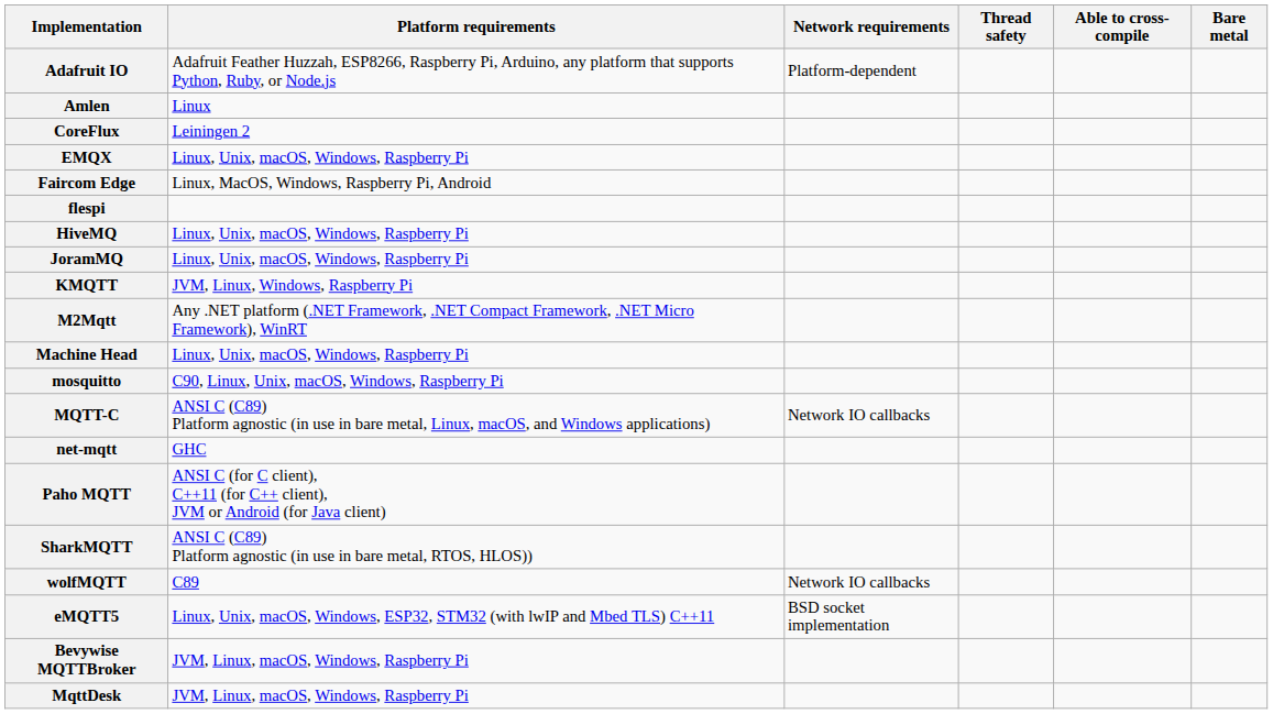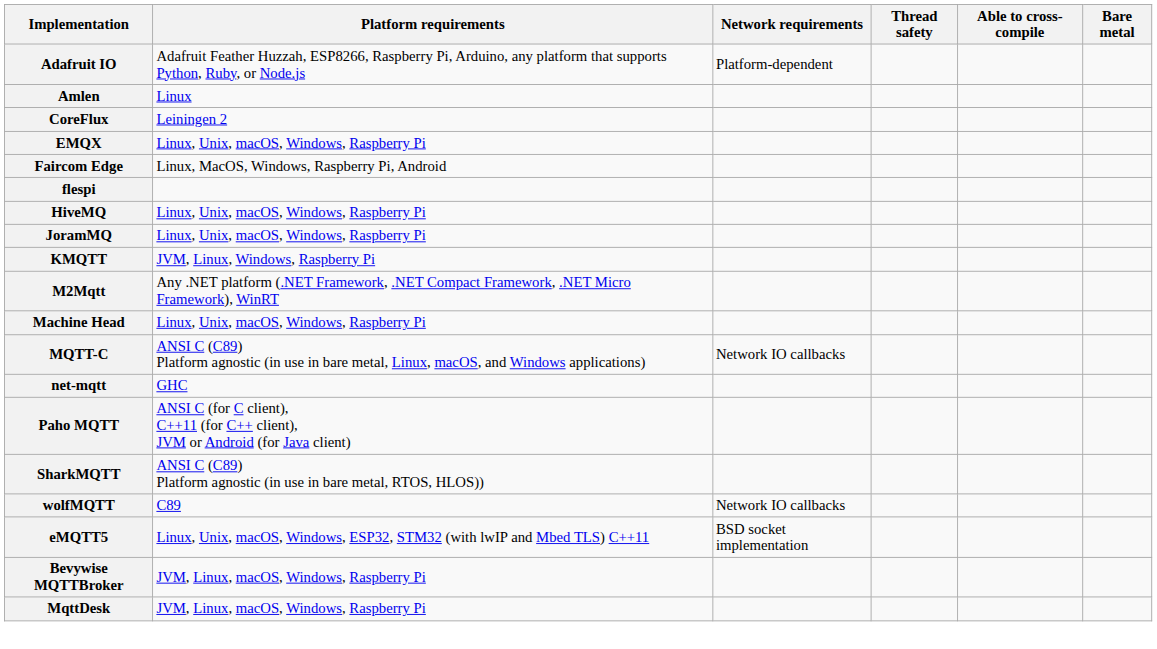 <table class="wikitable sortable">
 <tr>
 <th>Implementation</th>
 <th>Platform requirements</th>
 <th>Network requirements</th>
 <th>Thread safety</th>
 <th>Able to cross-compile</th>
 <th>Bare metal</th>
 </tr>
 <tr>
 <th>Adafruit IO</th>
 <td>Adafruit Feather Huzzah, ESP8266, Raspberry Pi, Arduino, any platform that supports <a href='#'>Python</a>, <a href='#'>Ruby</a>, or <a href='#'>Node.js</a></td>
 <td>Platform-dependent</td>
 <td></td>
 <td></td>
 <td></td>
 </tr>
 <tr>
 <th>Amlen</th>
 <td><a href='#'>Linux</a></td>
 <td></td>
 <td></td>
 <td></td>
 <td></td>
 </tr>
 <tr>
 <th>CoreFlux</th>
 <td><a href='#'>Leiningen 2</a></td>
 <td></td>
 <td></td>
 <td></td>
 <td></td>
 </tr>
 <tr>
 <th>EMQX</th>
 <td><a href='#'>Linux</a>, <a href='#'>Unix</a>, <a href='#'>macOS</a>, <a href='#'>Windows</a>, <a href='#'>Raspberry Pi</a></td>
 <td></td>
 <td></td>
 <td></td>
 <td></td>
 </tr>
 <tr>
 <th>Faircom Edge</th>
 <td>Linux, MacOS, Windows, Raspberry Pi, Android</td>
 <td></td>
 <td></td>
 <td></td>
 <td></td>
 </tr>
 <tr>
 <th>flespi</th>
 <td></td>
 <td></td>
 <td></td>
 <td></td>
 <td></td>
 </tr>
 <tr>
 <th>HiveMQ</th>
 <td><a href='#'>Linux</a>, <a href='#'>Unix</a>, <a href='#'>macOS</a>, <a href='#'>Windows</a>, <a href='#'>Raspberry Pi</a></td>
 <td></td>
 <td></td>
 <td></td>
 <td></td>
 </tr>
 <tr>
 <th>JoramMQ</th>
 <td><a href='#'>Linux</a>, <a href='#'>Unix</a>, <a href='#'>macOS</a>, <a href='#'>Windows</a>, <a href='#'>Raspberry Pi</a></td>
 <td></td>
 <td></td>
 <td></td>
 <td></td>
 </tr>
 <tr>
 <th>KMQTT</th>
 <td><a href='#'>JVM</a>, <a href='#'>Linux</a>, <a href='#'>Windows</a>, <a href='#'>Raspberry Pi</a></td>
 <td></td>
 <td></td>
 <td></td>
 <td></td>
 </tr>
 <tr>
 <th>M2Mqtt</th>
 <td>Any .NET platform (<a href='#'>.NET Framework</a>, <a href='#'>.NET Compact Framework</a>, <a href='#'>.NET Micro Framework</a>), <a href='#'>WinRT</a></td>
 <td></td>
 <td></td>
 <td></td>
 <td></td>
 </tr>
 <tr>
 <th>Machine Head</th>
 <td><a href='#'>Linux</a>, <a href='#'>Unix</a>, <a href='#'>macOS</a>, <a href='#'>Windows</a>, <a href='#'>Raspberry Pi</a></td>
 <td></td>
 <td></td>
 <td></td>
 <td></td>
 </tr>
 <tr>
-<th>mosquitto</th>
-<td><a href='#'>C90</a>, <a href='#'>Linux</a>, <a href='#'>Unix</a>, <a href='#'>macOS</a>, <a href='#'>Windows</a>, <a href='#'>Raspberry Pi</a></td>
-<td></td>
-<td></td>
-<td></td>
-<td></td>
-</tr>
-<tr>
 <th>MQTT-C</th>
 <td><a href='#'>ANSI C</a> (<a href='#'>C89</a>)<br>Platform agnostic (in use in bare metal, <a href='#'>Linux</a>, <a href='#'>macOS</a>, and <a href='#'>Windows</a> applications)</td>
 <td>Network IO callbacks</td>
 <td></td>
 <td></td>
 <td></td>
 </tr>
 <tr>
 <th>net-mqtt</th>
 <td><a href='#'>GHC</a></td>
 <td></td>
 <td></td>
 <td></td>
 </tr>
 <tr>
 <th>Paho MQTT</th>
 <td><a href='#'>ANSI C</a> (for <a href='#'>C</a> client),<br><a href='#'>C++11</a> (for <a href='#'>C++</a> client),<br><a href='#'>JVM</a> or <a href='#'>Android</a> (for <a href='#'>Java</a> client)</td>
 <td></td>
 <td></td>
 <td></td>
 <td></td>
 </tr>
 <tr>
 <th>SharkMQTT</th>
 <td><a href='#'>ANSI C</a> (<a href='#'>C89</a>)<br>Platform agnostic (in use in bare metal, RTOS, HLOS))</td>
 <td></td>
 <td></td>
 <td></td>
 <td></td>
 </tr>
 <tr>
 <th>wolfMQTT</th>
 <td><a href='#'>C89</a></td>
 <td>Network IO callbacks</td>
 <td></td>
 <td></td>
 <td></td>
 </tr>
 <tr>
 <th>eMQTT5</th>
 <td><a href='#'>Linux</a>, <a href='#'>Unix</a>, <a href='#'>macOS</a>, <a href='#'>Windows</a>, <a href='#'>ESP32</a>, <a href='#'>STM32</a> (with lwIP and <a href='#'>Mbed TLS</a>) <a href='#'>C++11</a></td>
 <td>BSD socket implementation</td>
 <td></td>
 <td></td>
 <td></td>
 </tr>
 <tr>
 <th>Bevywise MQTTBroker</th>
 <td><a href='#'>JVM</a>, <a href='#'>Linux</a>, <a href='#'>macOS</a>, <a href='#'>Windows</a>, <a href='#'>Raspberry Pi</a></td>
 <td></td>
 <td></td>
 <td></td>
 <td></td>
 </tr>
 <tr>
 <th>MqttDesk</th>
 <td><a href='#'>JVM</a>, <a href='#'>Linux</a>, <a href='#'>macOS</a>, <a href='#'>Windows</a>, <a href='#'>Raspberry Pi</a></td>
 <td></td>
 <td></td>
 <td></td>
 <td></td>
 </tr>
 </table>
